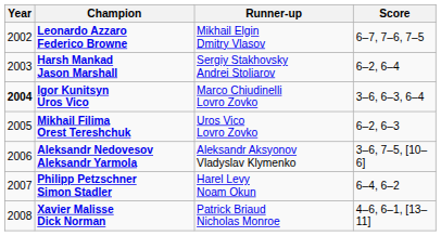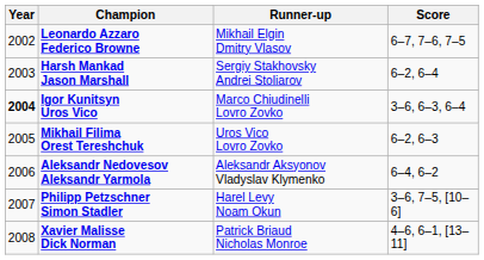 <table class="wikitable" style="font-size:90%">
 <tr>
 <th>Year</th>
 <th width="200">Champion</th>
 <th width="200">Runner-up</th>
 <th width="100">Score</th>
 </tr>
 <tr>
 <td>2002</td>
 <td> <strong><a href='#'>Leonardo Azzaro</a></strong> <br>  <strong><a href='#'>Federico Browne</a></strong></td>
 <td> <a href='#'>Mikhail Elgin</a> <br>  <a href='#'>Dmitry Vlasov</a></td>
 <td>6–7, 7–6, 7–5</td>
 </tr>
 <tr>
 <td>2003</td>
 <td> <strong><a href='#'>Harsh Mankad</a></strong> <br>  <strong><a href='#'>Jason Marshall</a></strong></td>
 <td> <a href='#'>Sergiy Stakhovsky</a> <br>  <a href='#'>Andrei Stoliarov</a></td>
 <td>6–2, 6–4</td>
 </tr>
 <tr>
 <td><strong>2004</strong></td>
 <td> <strong><a href='#'>Igor Kunitsyn</a></strong> <br>  <strong><a href='#'>Uros Vico</a></strong></td>
 <td> <a href='#'>Marco Chiudinelli</a> <br>  <a href='#'>Lovro Zovko</a></td>
 <td>3–6, 6–3, 6–4</td>
 </tr>
 <tr>
 <td>2005</td>
 <td> <strong><a href='#'>Mikhail Filima</a></strong> <br>  <strong><a href='#'>Orest Tereshchuk</a></strong></td>
 <td> <a href='#'>Uros Vico</a> <br>  <a href='#'>Lovro Zovko</a></td>
 <td>6–2, 6–3</td>
 </tr>
 <tr>
 <td>2006</td>
 <td> <strong><a href='#'>Aleksandr Nedovesov</a></strong> <br>  <strong><a href='#'>Aleksandr Yarmola</a></strong></td>
 <td> <a href='#'>Aleksandr Aksyonov</a> <br>  Vladyslav Klymenko</td>
-<td>3–6, 7–5, [10–6]</td>
+<td>6–4, 6–2</td>
 </tr>
 <tr>
 <td>2007</td>
 <td> <strong><a href='#'>Philipp Petzschner</a></strong> <br>  <strong><a href='#'>Simon Stadler</a></strong></td>
 <td> <a href='#'>Harel Levy</a> <br>  <a href='#'>Noam Okun</a></td>
-<td>6–4, 6–2</td>
+<td>3–6, 7–5, [10–6]</td>
 </tr>
 <tr>
 <td>2008</td>
 <td> <strong><a href='#'>Xavier Malisse</a></strong> <br>  <strong><a href='#'>Dick Norman</a></strong></td>
 <td> <a href='#'>Patrick Briaud</a> <br>  <a href='#'>Nicholas Monroe</a></td>
 <td>4–6, 6–1, [13–11]</td>
 </tr>
 </table>
